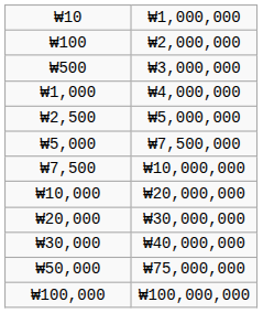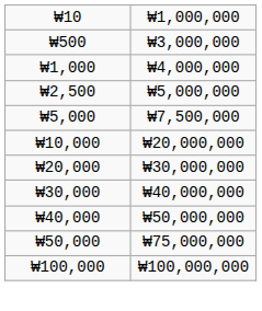 <table class="wikitable">
 <tr>
 <td align=center width=100>₩10</td>
 <td align=center width=100>₩1,000,000</td>
-</tr>
-<tr>
-<td align=center width=100>₩100</td>
-<td align=center width=100>₩2,000,000</td>
 </tr>
 <tr>
 <td align=center width=100>₩500</td>
 <td align=center width=100>₩3,000,000</td>
 </tr>
 <tr>
 <td align=center width=100>₩1,000</td>
 <td align=center width=100>₩4,000,000</td>
 </tr>
 <tr>
 <td align=center width=100>₩2,500</td>
 <td align=center width=100>₩5,000,000</td>
 </tr>
 <tr>
 <td align=center width=100>₩5,000</td>
 <td align=center width=100>₩7,500,000</td>
 </tr>
 <tr>
-<td align=center width=100>₩7,500</td>
-<td align=center width=100>₩10,000,000</td>
-</tr>
-<tr>
 <td align=center width=100>₩10,000</td>
 <td align=center width=100>₩20,000,000</td>
 </tr>
 <tr>
 <td align=center width=100>₩20,000</td>
 <td align=center width=100>₩30,000,000</td>
 </tr>
 <tr>
 <td align=center width=100>₩30,000</td>
 <td align=center width=100>₩40,000,000</td>
 </tr>
 <tr>
+<td align=center width=100>₩40,000</td>
+<td align=center width=100>₩50,000,000</td>
+</tr>
+<tr>
 <td align=center width=100>₩50,000</td>
 <td align=center width=100>₩75,000,000</td>
 </tr>
 <tr>
 <td align=center width=100>₩100,000</td>
 <td align=center width=100>₩100,000,000</td>
 </tr>
 </table>
